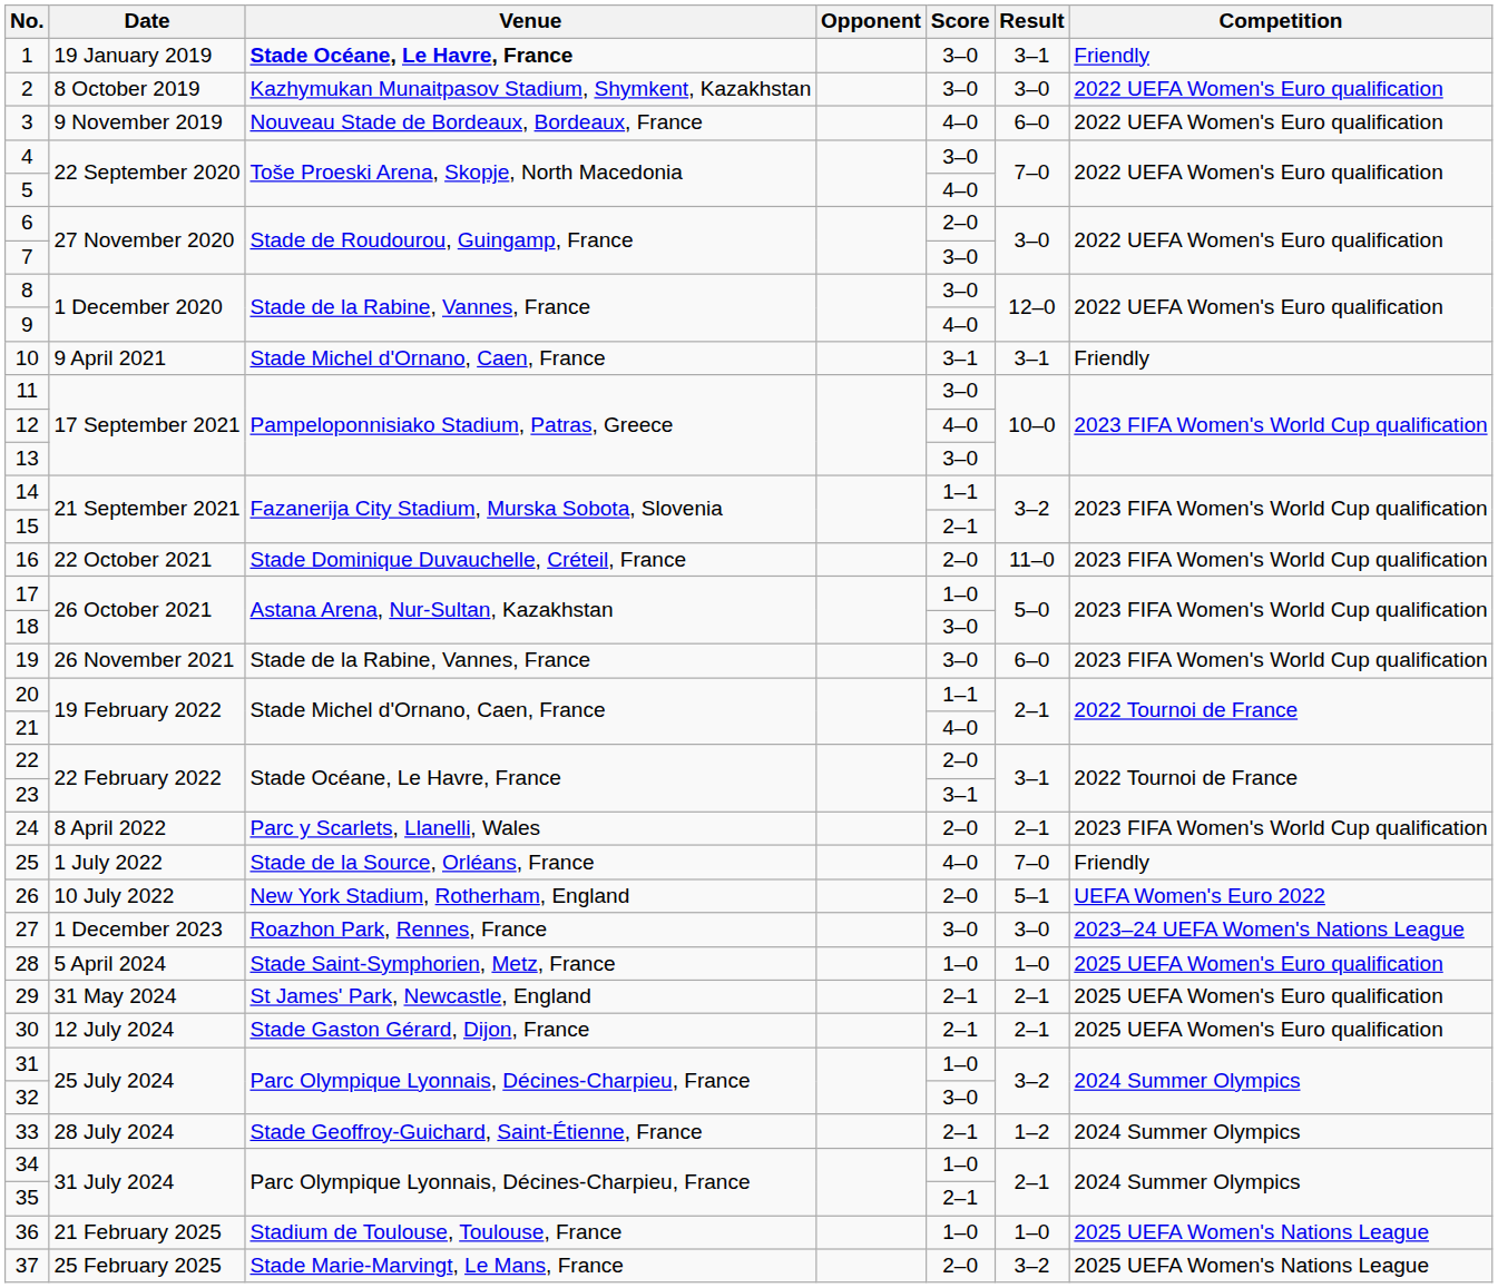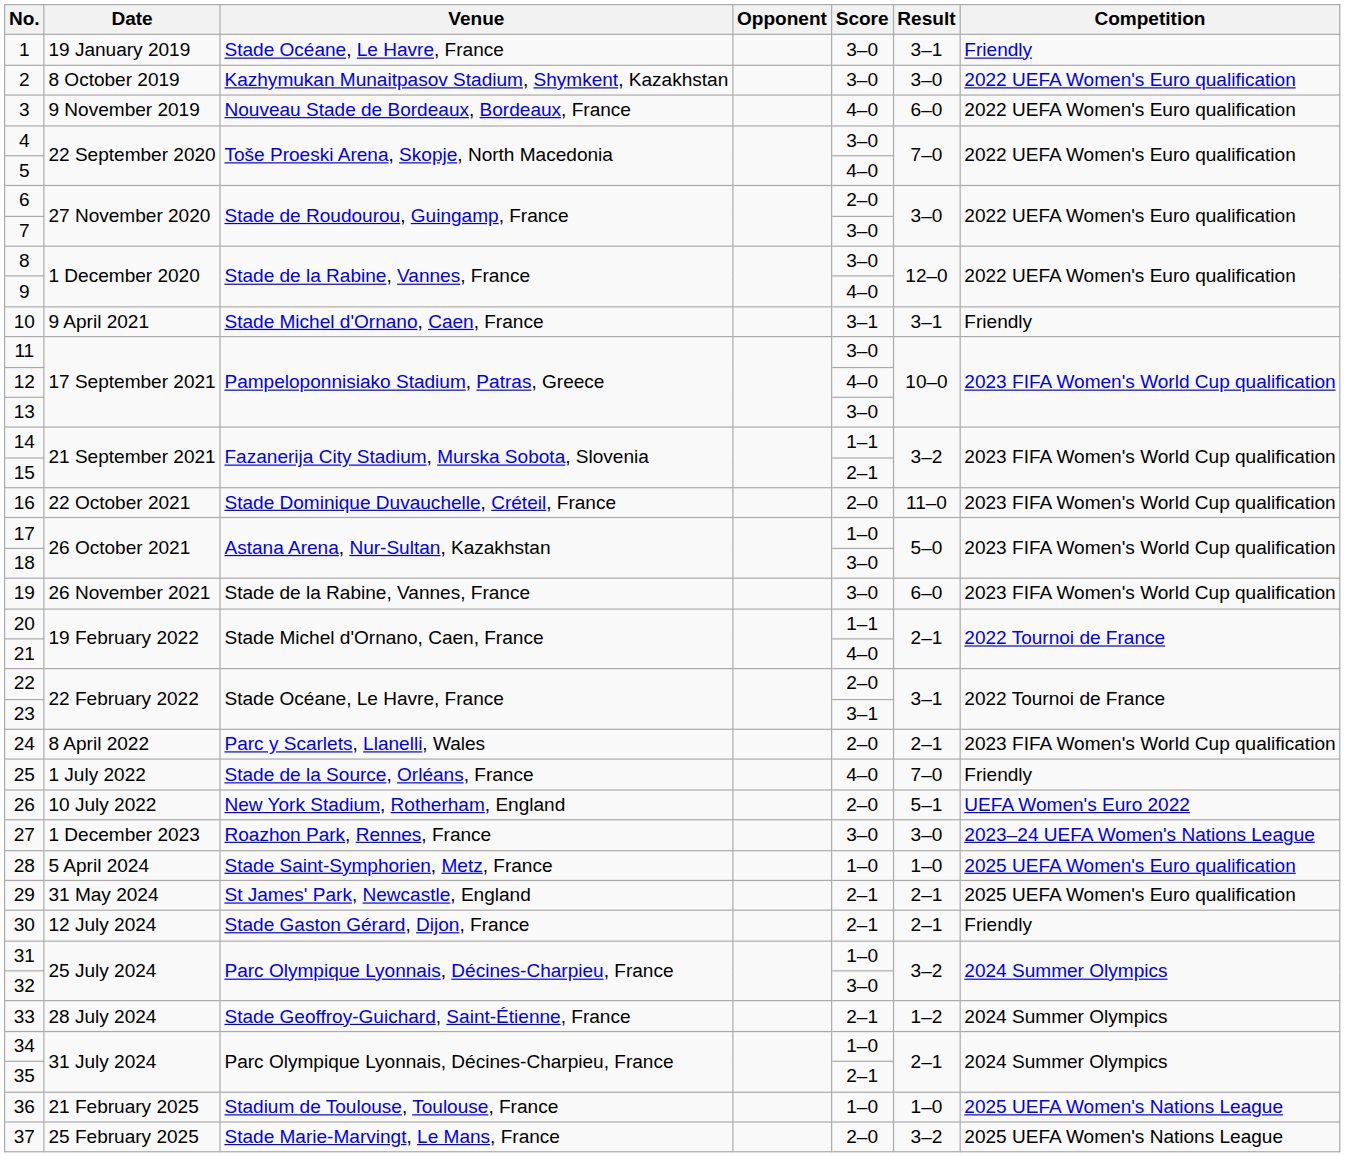 <table class="wikitable sortable">
 <tr>
 <th scope="col">No.</th>
 <th scope="col">Date</th>
 <th scope="col">Venue</th>
 <th scope="col">Opponent</th>
 <th scope="col">Score</th>
 <th scope="col">Result</th>
 <th scope="col">Competition</th>
 </tr>
 <tr>
 <td align="center">1</td>
 <td>19 January 2019</td>
-<td><strong><a href='#'>Stade Océane</a>, <a href='#'>Le Havre</a>, France</strong></td>
+<td><a href='#'>Stade Océane</a>, <a href='#'>Le Havre</a>, France</td>
 <td></td>
 <td align="center">3–0</td>
 <td align="center">3–1</td>
 <td><a href='#'>Friendly</a></td>
 </tr>
 <tr>
 <td align="center">2</td>
 <td>8 October 2019</td>
 <td><a href='#'>Kazhymukan Munaitpasov Stadium</a>, <a href='#'>Shymkent</a>, Kazakhstan</td>
 <td></td>
 <td align="center">3–0</td>
 <td align="center">3–0</td>
 <td><a href='#'>2022 UEFA Women's Euro qualification</a></td>
 </tr>
 <tr>
 <td align="center">3</td>
 <td>9 November 2019</td>
 <td><a href='#'>Nouveau Stade de Bordeaux</a>, <a href='#'>Bordeaux</a>, France</td>
 <td></td>
 <td align="center">4–0</td>
 <td align="center">6–0</td>
 <td>2022 UEFA Women's Euro qualification</td>
 </tr>
 <tr>
 <td align="center">4</td>
 <td rowspan="2">22 September 2020</td>
 <td rowspan="2"><a href='#'>Toše Proeski Arena</a>, <a href='#'>Skopje</a>, North Macedonia</td>
 <td rowspan="2"></td>
 <td align="center">3–0</td>
 <td rowspan="2" style="text-align:center">7–0</td>
 <td rowspan="2">2022 UEFA Women's Euro qualification</td>
 </tr>
 <tr>
 <td align="center">5</td>
 <td align="center">4–0</td>
 </tr>
 <tr>
 <td align="center">6</td>
 <td rowspan="2">27 November 2020</td>
 <td rowspan="2"><a href='#'>Stade de Roudourou</a>, <a href='#'>Guingamp</a>, France</td>
 <td rowspan="2"></td>
 <td align="center">2–0</td>
 <td rowspan="2" style="text-align:center">3–0</td>
 <td rowspan="2">2022 UEFA Women's Euro qualification</td>
 </tr>
 <tr>
 <td align="center">7</td>
 <td align="center">3–0</td>
 </tr>
 <tr>
 <td align="center">8</td>
 <td rowspan="2">1 December 2020</td>
 <td rowspan="2"><a href='#'>Stade de la Rabine</a>, <a href='#'>Vannes</a>, France</td>
 <td rowspan="2"></td>
 <td align="center">3–0</td>
 <td rowspan="2" style="text-align:center">12–0</td>
 <td rowspan="2">2022 UEFA Women's Euro qualification</td>
 </tr>
 <tr>
 <td align="center">9</td>
 <td align="center">4–0</td>
 </tr>
 <tr>
 <td align="center">10</td>
 <td>9 April 2021</td>
 <td><a href='#'>Stade Michel d'Ornano</a>, <a href='#'>Caen</a>, France</td>
 <td></td>
 <td align="center">3–1</td>
 <td align="center">3–1</td>
 <td>Friendly</td>
 </tr>
 <tr>
 <td align="center">11</td>
 <td rowspan="3">17 September 2021</td>
 <td rowspan="3"><a href='#'>Pampeloponnisiako Stadium</a>, <a href='#'>Patras</a>, Greece</td>
 <td rowspan="3"></td>
 <td align="center">3–0</td>
 <td rowspan="3" style="text-align:center">10–0</td>
 <td rowspan="3"><a href='#'>2023 FIFA Women's World Cup qualification</a></td>
 </tr>
 <tr>
 <td align="center">12</td>
 <td align="center">4–0</td>
 </tr>
 <tr>
 <td align="center">13</td>
 <td align="center">3–0</td>
 </tr>
 <tr>
 <td align="center">14</td>
 <td rowspan="2">21 September 2021</td>
 <td rowspan="2"><a href='#'>Fazanerija City Stadium</a>, <a href='#'>Murska Sobota</a>, Slovenia</td>
 <td rowspan="2"></td>
 <td align="center">1–1</td>
 <td rowspan="2" style="text-align:center">3–2</td>
 <td rowspan="2">2023 FIFA Women's World Cup qualification</td>
 </tr>
 <tr>
 <td align="center">15</td>
 <td align="center">2–1</td>
 </tr>
 <tr>
 <td align="center">16</td>
 <td>22 October 2021</td>
 <td><a href='#'>Stade Dominique Duvauchelle</a>, <a href='#'>Créteil</a>, France</td>
 <td></td>
 <td align="center">2–0</td>
 <td align="center">11–0</td>
 <td>2023 FIFA Women's World Cup qualification</td>
 </tr>
 <tr>
 <td align="center">17</td>
 <td rowspan="2">26 October 2021</td>
 <td rowspan="2"><a href='#'>Astana Arena</a>, <a href='#'>Nur-Sultan</a>, Kazakhstan</td>
 <td rowspan="2"></td>
 <td align="center">1–0</td>
 <td rowspan="2" style="text-align:center">5–0</td>
 <td rowspan="2">2023 FIFA Women's World Cup qualification</td>
 </tr>
 <tr>
 <td align="center">18</td>
 <td align="center">3–0</td>
 </tr>
 <tr>
 <td align="center">19</td>
 <td>26 November 2021</td>
 <td>Stade de la Rabine, Vannes, France</td>
 <td></td>
 <td align="center">3–0</td>
 <td align="center">6–0</td>
 <td>2023 FIFA Women's World Cup qualification</td>
 </tr>
 <tr>
 <td align="center">20</td>
 <td rowspan="2">19 February 2022</td>
 <td rowspan="2">Stade Michel d'Ornano, Caen, France</td>
 <td rowspan="2"></td>
 <td align="center">1–1</td>
 <td rowspan="2" style="text-align:center">2–1</td>
 <td rowspan="2"><a href='#'>2022 Tournoi de France</a></td>
 </tr>
 <tr>
 <td align="center">21</td>
 <td align="center">4–0</td>
 </tr>
 <tr>
 <td align="center">22</td>
 <td rowspan="2">22 February 2022</td>
 <td rowspan="2">Stade Océane, Le Havre, France</td>
 <td rowspan="2"></td>
 <td align="center">2–0</td>
 <td rowspan="2" style="text-align:center">3–1</td>
 <td rowspan="2">2022 Tournoi de France</td>
 </tr>
 <tr>
 <td align="center">23</td>
 <td align="center">3–1</td>
 </tr>
 <tr>
 <td align="center">24</td>
 <td>8 April 2022</td>
 <td><a href='#'>Parc y Scarlets</a>, <a href='#'>Llanelli</a>, Wales</td>
 <td></td>
 <td align="center">2–0</td>
 <td align="center">2–1</td>
 <td>2023 FIFA Women's World Cup qualification</td>
 </tr>
 <tr>
 <td align="center">25</td>
 <td>1 July 2022</td>
 <td><a href='#'>Stade de la Source</a>, <a href='#'>Orléans</a>, France</td>
 <td></td>
 <td align="center">4–0</td>
 <td align="center">7–0</td>
 <td>Friendly</td>
 </tr>
 <tr>
 <td align="center">26</td>
 <td>10 July 2022</td>
 <td><a href='#'>New York Stadium</a>, <a href='#'>Rotherham</a>, England</td>
 <td></td>
 <td align="center">2–0</td>
 <td align="center">5–1</td>
 <td><a href='#'>UEFA Women's Euro 2022</a></td>
 </tr>
 <tr>
 <td align="center">27</td>
 <td>1 December 2023</td>
 <td><a href='#'>Roazhon Park</a>, <a href='#'>Rennes</a>, France</td>
 <td></td>
 <td align="center">3–0</td>
 <td align="center">3–0</td>
 <td><a href='#'>2023–24 UEFA Women's Nations League</a></td>
 </tr>
 <tr>
 <td align="center">28</td>
 <td>5 April 2024</td>
 <td><a href='#'>Stade Saint-Symphorien</a>, <a href='#'>Metz</a>, France</td>
 <td></td>
 <td align="center">1–0</td>
 <td align="center">1–0</td>
 <td><a href='#'>2025 UEFA Women's Euro qualification</a></td>
 </tr>
 <tr>
 <td align="center">29</td>
 <td>31 May 2024</td>
 <td><a href='#'>St James' Park</a>, <a href='#'>Newcastle</a>, England</td>
 <td></td>
 <td align="center">2–1</td>
 <td align="center">2–1</td>
 <td>2025 UEFA Women's Euro qualification</td>
 </tr>
 <tr>
 <td align="center">30</td>
 <td>12 July 2024</td>
 <td><a href='#'>Stade Gaston Gérard</a>, <a href='#'>Dijon</a>, France</td>
 <td></td>
 <td align="center">2–1</td>
 <td align="center">2–1</td>
-<td>2025 UEFA Women's Euro qualification</td>
+<td>Friendly</td>
 </tr>
 <tr>
 <td align="center">31</td>
 <td rowspan="2">25 July 2024</td>
 <td rowspan="2"><a href='#'>Parc Olympique Lyonnais</a>, <a href='#'>Décines-Charpieu</a>, France</td>
 <td rowspan="2"></td>
 <td align="center">1–0</td>
 <td rowspan="2" style="text-align:center">3–2</td>
 <td rowspan="2"><a href='#'>2024 Summer Olympics</a></td>
 </tr>
 <tr>
 <td align="center">32</td>
 <td align="center">3–0</td>
 </tr>
 <tr>
 <td align="center">33</td>
 <td>28 July 2024</td>
 <td><a href='#'>Stade Geoffroy-Guichard</a>, <a href='#'>Saint-Étienne</a>, France</td>
 <td></td>
 <td align="center">2–1</td>
 <td align="center">1–2</td>
 <td>2024 Summer Olympics</td>
 </tr>
 <tr>
 <td align="center">34</td>
 <td rowspan="2">31 July 2024</td>
 <td rowspan="2">Parc Olympique Lyonnais, Décines-Charpieu, France</td>
 <td rowspan="2"></td>
 <td align="center">1–0</td>
 <td rowspan="2" style="text-align:center">2–1</td>
 <td rowspan="2">2024 Summer Olympics</td>
 </tr>
 <tr>
 <td align="center">35</td>
 <td align="center">2–1</td>
 </tr>
 <tr>
 <td align="center">36</td>
 <td>21 February 2025</td>
 <td><a href='#'>Stadium de Toulouse</a>, <a href='#'>Toulouse</a>, France</td>
 <td></td>
 <td align="center">1–0</td>
 <td align="center">1–0</td>
 <td><a href='#'>2025 UEFA Women's Nations League</a></td>
 </tr>
 <tr>
 <td align="center">37</td>
 <td>25 February 2025</td>
 <td><a href='#'>Stade Marie-Marvingt</a>, <a href='#'>Le Mans</a>, France</td>
 <td></td>
 <td align="center">2–0</td>
 <td align="center">3–2</td>
 <td>2025 UEFA Women's Nations League</td>
 </tr>
 </table>
